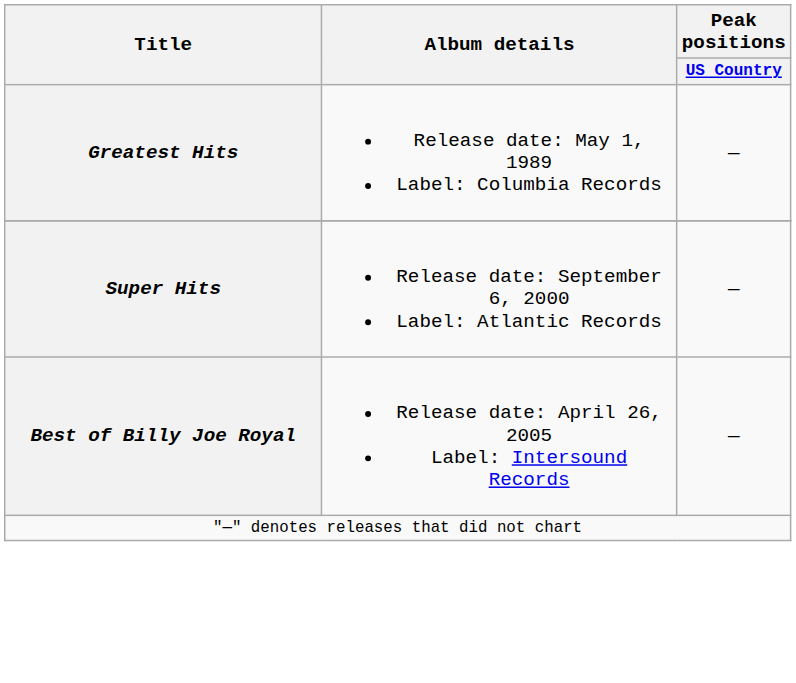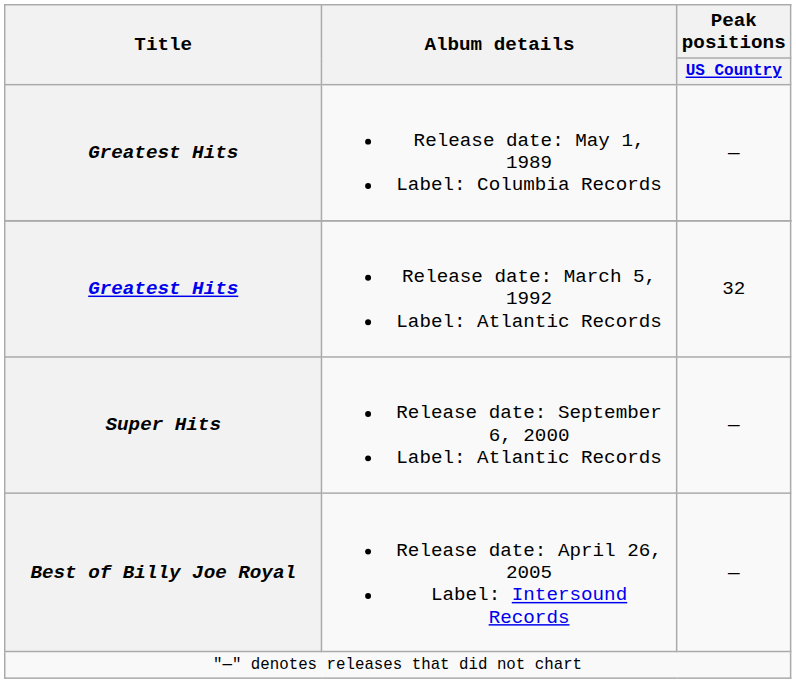 <table class="wikitable plainrowheaders" style="text-align:center;">
 <tr>
 <th rowspan="2" style="width:16em;">Title</th>
 <th rowspan="2" style="width:18em;">Album details</th>
 <th>Peak<br>positions</th>
 </tr>
 <tr style="font-size:smaller;">
 <th width="65"><a href='#'>US Country</a></th>
 </tr>
 <tr>
 <th scope="row"><em>Greatest Hits</em></th>
 <td><br><ul><li>Release date: May 1, 1989</li><li>Label: Columbia Records</li></ul></td>
 <td>—</td>
 </tr>
 <tr>
 </tr>
 <tr>
+<th scope="row"><em><a href='#'>Greatest Hits</a></em></th>
+<td><br><ul><li>Release date: March 5, 1992</li><li>Label: Atlantic Records</li></ul></td>
+<td>32</td>
+</tr>
+<tr>
 <th scope="row"><em>Super Hits</em></th>
 <td><br><ul><li>Release date: September 6, 2000</li><li>Label: Atlantic Records</li></ul></td>
 <td>—</td>
 </tr>
 <tr>
 <th scope="row"><em>Best of Billy Joe Royal</em></th>
 <td><br><ul><li>Release date: April 26, 2005</li><li>Label: <a href='#'>Intersound Records</a></li></ul></td>
 <td>—</td>
 </tr>
 <tr>
 <td colspan="3" style="font-size:8pt">"—" denotes releases that did not chart</td>
 </tr>
 </table>
